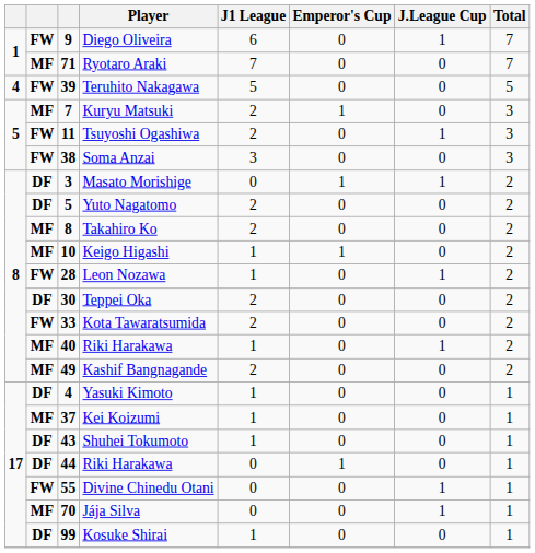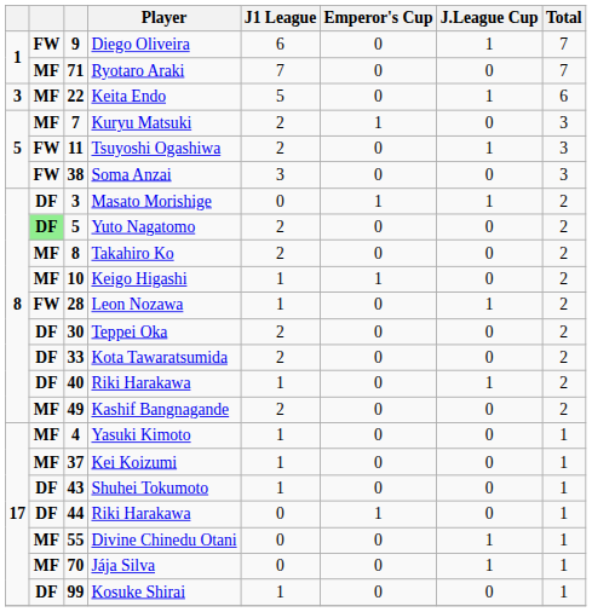 <table class="wikitable sortable" style="text-align:center">
 <tr>
 <th></th>
 <th></th>
 <th></th>
 <th>Player</th>
 <th>J1 League</th>
 <th>Emperor's Cup</th>
 <th>J.League Cup</th>
 <th><strong>Total</strong></th>
 </tr>
 <tr>
 <td rowspan="2"><strong>1</strong></td>
 <td><strong>FW</strong></td>
 <td><strong>9</strong></td>
 <td style="text-align:left;"> <a href='#'>Diego Oliveira</a></td>
 <td>6</td>
 <td>0</td>
 <td>1</td>
 <td>7</td>
 </tr>
 <tr>
 <td><strong>MF</strong></td>
 <td><strong>71</strong></td>
 <td style="text-align:left;"> <a href='#'>Ryotaro Araki</a></td>
 <td>7</td>
 <td>0</td>
 <td>0</td>
 <td>7</td>
 </tr>
 <tr>
-<td rowspan="1"><strong>4</strong></td>
-<td><strong>FW</strong></td>
-<td><strong>39</strong></td>
-<td style="text-align:left;"> <a href='#'>Teruhito Nakagawa</a></td>
+<td rowspan="1"><strong>3</strong></td>
+<td><strong>MF</strong></td>
+<td><strong>22</strong></td>
+<td style="text-align:left;"> <a href='#'>Keita Endo</a></td>
 <td>5</td>
 <td>0</td>
-<td>0</td>
-<td>5</td>
+<td>1</td>
+<td>6</td>
 </tr>
 <tr>
 <td rowspan="3"><strong>5</strong></td>
 <td><strong>MF</strong></td>
 <td><strong>7</strong></td>
 <td style="text-align:left;"> <a href='#'>Kuryu Matsuki</a></td>
 <td>2</td>
 <td>1</td>
 <td>0</td>
 <td>3</td>
 </tr>
 <tr>
 <td><strong>FW</strong></td>
 <td><strong>11</strong></td>
 <td style="text-align:left;"> <a href='#'>Tsuyoshi Ogashiwa</a></td>
 <td>2</td>
 <td>0</td>
 <td>1</td>
 <td>3</td>
 </tr>
 <tr>
 <td><strong>FW</strong></td>
 <td><strong>38</strong></td>
 <td style="text-align:left;"> <a href='#'>Soma Anzai</a></td>
 <td>3</td>
 <td>0</td>
 <td>0</td>
 <td>3</td>
 </tr>
 <tr>
 <td rowspan="9"><strong>8</strong></td>
 <td><strong>DF</strong></td>
 <td><strong>3</strong></td>
 <td style="text-align:left;"> <a href='#'>Masato Morishige</a></td>
 <td>0</td>
 <td>1</td>
 <td>1</td>
 <td>2</td>
 </tr>
 <tr>
-<td><strong>DF</strong></td>
+<td style="background: lightgreen;"><strong>DF</strong></td>
 <td><strong>5</strong></td>
 <td style="text-align:left;"> <a href='#'>Yuto Nagatomo</a></td>
 <td>2</td>
 <td>0</td>
 <td>0</td>
 <td>2</td>
 </tr>
 <tr>
 <td><strong>MF</strong></td>
 <td><strong>8</strong></td>
 <td style="text-align:left;"> <a href='#'>Takahiro Ko</a></td>
 <td>2</td>
 <td>0</td>
 <td>0</td>
 <td>2</td>
 </tr>
 <tr>
 <td><strong>MF</strong></td>
 <td><strong>10</strong></td>
 <td style="text-align:left;"> <a href='#'>Keigo Higashi</a></td>
 <td>1</td>
 <td>1</td>
 <td>0</td>
 <td>2</td>
 </tr>
 <tr>
 <td><strong>FW</strong></td>
 <td><strong>28</strong></td>
 <td style="text-align:left;"> <a href='#'>Leon Nozawa</a></td>
 <td>1</td>
 <td>0</td>
 <td>1</td>
 <td>2</td>
 </tr>
 <tr>
 <td><strong>DF</strong></td>
 <td><strong>30</strong></td>
 <td style="text-align:left;"> <a href='#'>Teppei Oka</a></td>
 <td>2</td>
 <td>0</td>
 <td>0</td>
 <td>2</td>
 </tr>
 <tr>
-<td><strong>FW</strong></td>
+<td><strong>DF</strong></td>
 <td><strong>33</strong></td>
 <td style="text-align:left;"> <a href='#'>Kota Tawaratsumida</a></td>
 <td>2</td>
 <td>0</td>
 <td>0</td>
 <td>2</td>
 </tr>
 <tr>
-<td><strong>MF</strong></td>
+<td><strong>DF</strong></td>
 <td><strong>40</strong></td>
 <td style="text-align:left;"> <a href='#'>Riki Harakawa</a></td>
 <td>1</td>
 <td>0</td>
 <td>1</td>
 <td>2</td>
 </tr>
 <tr>
 <td><strong>MF</strong></td>
 <td><strong>49</strong></td>
 <td style="text-align:left;"> <a href='#'>Kashif Bangnagande</a></td>
 <td>2</td>
 <td>0</td>
 <td>0</td>
 <td>2</td>
 </tr>
 <tr>
 <td rowspan="7"><strong>17</strong></td>
-<td><strong>DF</strong></td>
+<td><strong>MF</strong></td>
 <td><strong>4</strong></td>
 <td style="text-align:left;"> <a href='#'>Yasuki Kimoto</a></td>
 <td>1</td>
 <td>0</td>
 <td>0</td>
 <td>1</td>
 </tr>
 <tr>
 <td><strong>MF</strong></td>
 <td><strong>37</strong></td>
 <td style="text-align:left;"> <a href='#'>Kei Koizumi</a></td>
 <td>1</td>
 <td>0</td>
 <td>0</td>
 <td>1</td>
 </tr>
 <tr>
 <td><strong>DF</strong></td>
 <td><strong>43</strong></td>
 <td style="text-align:left;"> <a href='#'>Shuhei Tokumoto</a></td>
 <td>1</td>
 <td>0</td>
 <td>0</td>
 <td>1</td>
 </tr>
 <tr>
 <td><strong>DF</strong></td>
 <td><strong>44</strong></td>
 <td style="text-align:left;"> <a href='#'>Riki Harakawa</a></td>
 <td>0</td>
 <td>1</td>
 <td>0</td>
 <td>1</td>
 </tr>
 <tr>
-<td><strong>FW</strong></td>
+<td><strong>MF</strong></td>
 <td><strong>55</strong></td>
 <td style="text-align:left;"> <a href='#'>Divine Chinedu Otani</a></td>
 <td>0</td>
 <td>0</td>
 <td>1</td>
 <td>1</td>
 </tr>
 <tr>
 <td><strong>MF</strong></td>
 <td><strong>70</strong></td>
 <td style="text-align:left;"> <a href='#'>Jája Silva</a></td>
 <td>0</td>
 <td>0</td>
 <td>1</td>
 <td>1</td>
 </tr>
 <tr>
 <td><strong>DF</strong></td>
 <td><strong>99</strong></td>
 <td style="text-align:left;"> <a href='#'>Kosuke Shirai</a></td>
 <td>1</td>
 <td>0</td>
 <td>0</td>
 <td>1</td>
 </tr>
 <tr>
 </tr>
 </table>
